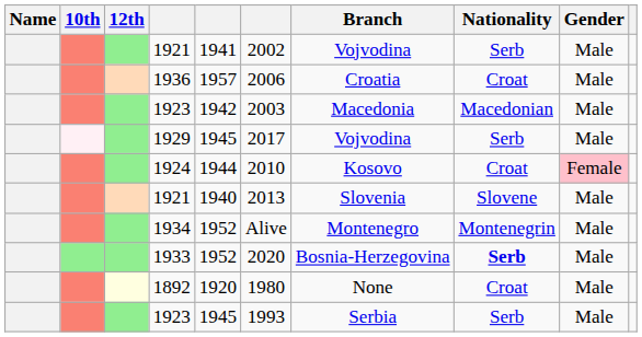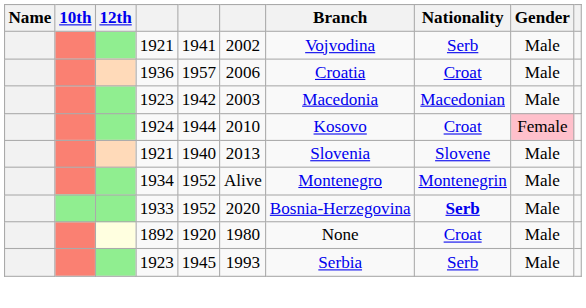 <table class="wikitable sortable" style=text-align:center>
 <tr>
 <th scope="col">Name</th>
 <th scope="col"><a href='#'>10th</a></th>
 <th scope="col"><a href='#'>12th</a></th>
 <th scope="col"></th>
 <th scope="col"></th>
 <th scope="col"></th>
 <th scope="col">Branch</th>
 <th scope="col">Nationality</th>
 <th scope="col">Gender</th>
 <th scope="col" class="unsortable"></th>
 </tr>
 <tr>
 <th align="center" scope="row" style="font-weight:normal;"></th>
 <td bgcolor = Salmon></td>
 <td bgcolor = LightGreen></td>
 <td>1921</td>
 <td>1941</td>
 <td>2002</td>
 <td><a href='#'>Vojvodina</a></td>
 <td><a href='#'>Serb</a></td>
 <td>Male</td>
 <td></td>
 </tr>
 <tr>
 <th align="center" scope="row" style="font-weight:normal;"></th>
 <td bgcolor = Salmon></td>
 <td bgcolor = PeachPuff></td>
 <td>1936</td>
 <td>1957</td>
 <td>2006</td>
 <td><a href='#'>Croatia</a></td>
 <td><a href='#'>Croat</a></td>
 <td>Male</td>
 <td></td>
 </tr>
 <tr>
 <th align="center" scope="row" style="font-weight:normal;"></th>
 <td bgcolor = Salmon></td>
 <td bgcolor = LightGreen></td>
 <td>1923</td>
 <td>1942</td>
 <td>2003</td>
 <td><a href='#'>Macedonia</a></td>
 <td><a href='#'>Macedonian</a></td>
-<td>Male</td>
-<td></td>
-</tr>
-<tr>
-<th align="center" scope="row" style="font-weight:normal;"></th>
-<td bgcolor = LavenderBlush></td>
-<td bgcolor = LightGreen></td>
-<td>1929</td>
-<td>1945</td>
-<td>2017</td>
-<td><a href='#'>Vojvodina</a></td>
-<td><a href='#'>Serb</a></td>
 <td>Male</td>
 <td></td>
 </tr>
 <tr>
 <th align="center" scope="row" style="font-weight:normal;"></th>
 <td bgcolor = Salmon></td>
 <td bgcolor = LightGreen></td>
 <td>1924</td>
 <td>1944</td>
 <td>2010</td>
 <td><a href='#'>Kosovo</a></td>
 <td><a href='#'>Croat</a></td>
 <td style="background: Pink">Female</td>
 <td></td>
 </tr>
 <tr>
 <th align="center" scope="row" style="font-weight:normal;"></th>
 <td bgcolor = Salmon></td>
 <td bgcolor = PeachPuff></td>
 <td>1921</td>
 <td>1940</td>
 <td>2013</td>
 <td><a href='#'>Slovenia</a></td>
 <td><a href='#'>Slovene</a></td>
 <td>Male</td>
 <td></td>
 </tr>
 <tr>
 <th align="center" scope="row" style="font-weight:normal;"></th>
 <td bgcolor = Salmon></td>
 <td bgcolor = LightGreen></td>
 <td>1934</td>
 <td>1952</td>
 <td>Alive</td>
 <td><a href='#'>Montenegro</a></td>
 <td><a href='#'>Montenegrin</a></td>
 <td>Male</td>
 <td></td>
 </tr>
 <tr>
 <th align="center" scope="row" style="font-weight:normal;"></th>
 <td bgcolor = LightGreen></td>
 <td bgcolor = LightGreen></td>
 <td>1933</td>
 <td>1952</td>
 <td>2020</td>
 <td><a href='#'>Bosnia-Herzegovina</a></td>
 <td><strong><a href='#'>Serb</a></strong></td>
 <td>Male</td>
 <td></td>
 </tr>
 <tr>
 <th align="center" scope="row" style="font-weight:normal;"></th>
 <td bgcolor = Salmon></td>
 <td bgcolor = LightYellow></td>
 <td>1892</td>
 <td>1920</td>
 <td>1980</td>
 <td>None</td>
 <td><a href='#'>Croat</a></td>
 <td>Male</td>
 <td></td>
 </tr>
 <tr>
 <th align="center" scope="row" style="font-weight:normal;"></th>
 <td bgcolor = Salmon></td>
 <td bgcolor = LightGreen></td>
 <td>1923</td>
 <td>1945</td>
 <td>1993</td>
 <td><a href='#'>Serbia</a></td>
 <td><a href='#'>Serb</a></td>
 <td>Male</td>
 <td></td>
 </tr>
 </table>
